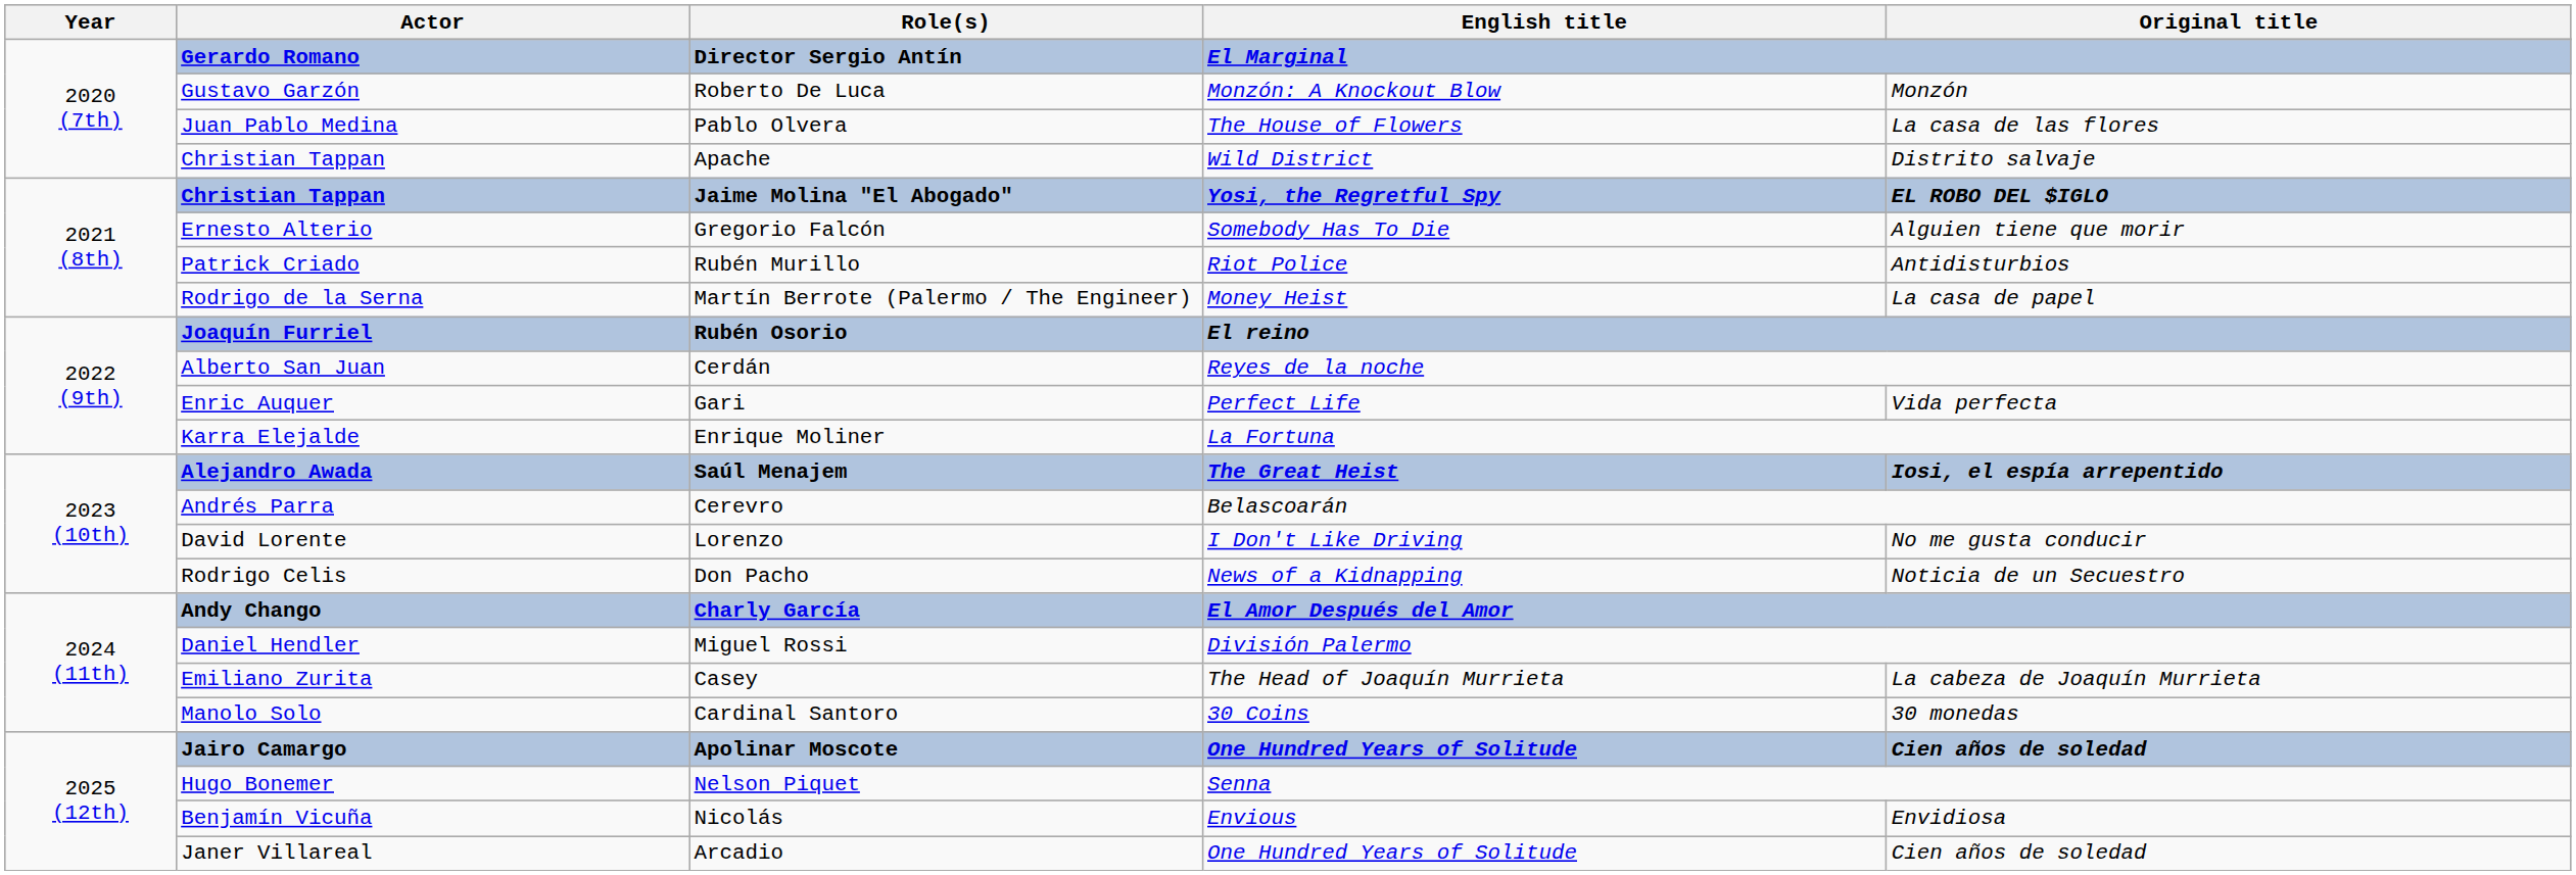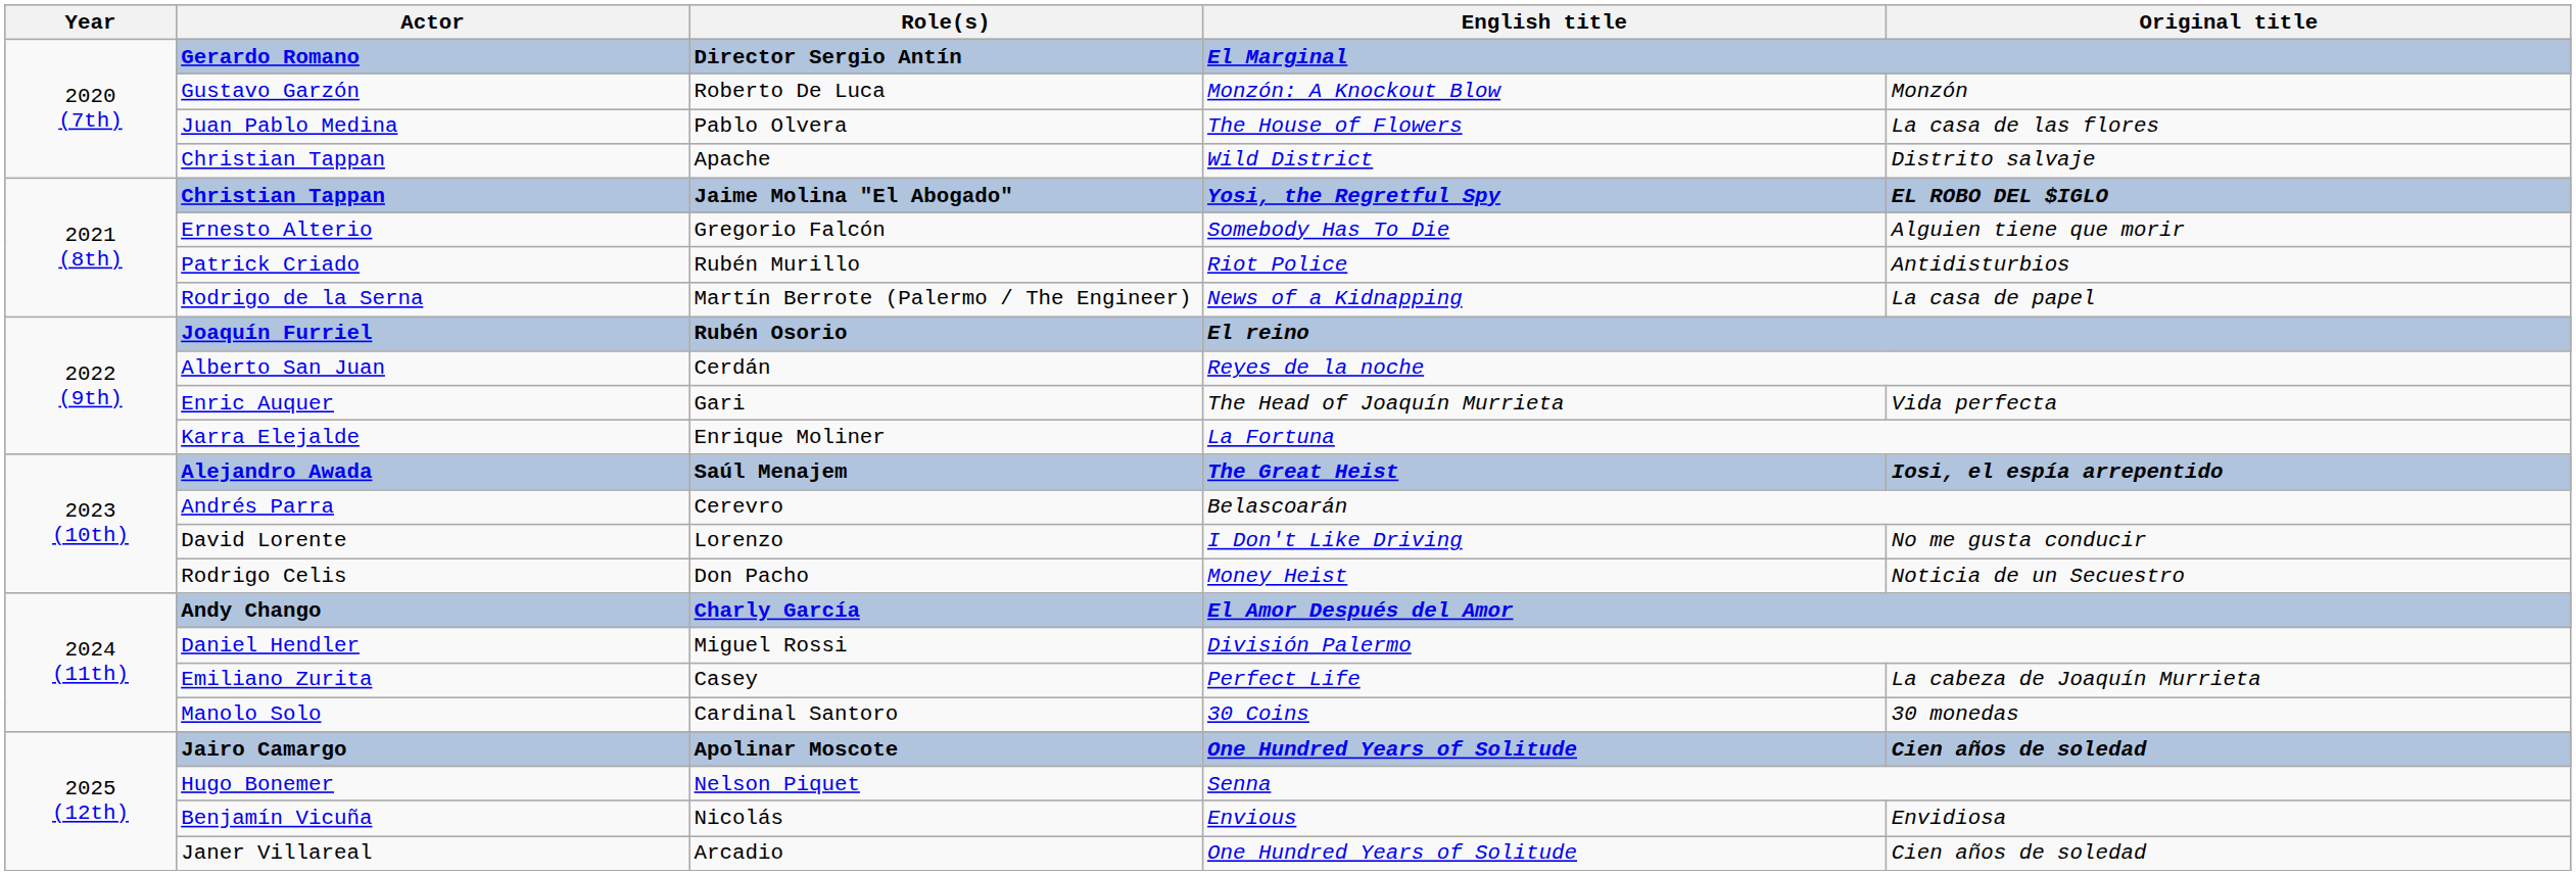 <table class="wikitable sortable" style="text-align:left;">
 <tr>
 <th scope="col" style="width:5%;">Year</th>
 <th scope="col" style="width:15%;">Actor</th>
 <th scope="col" style="width:15%;">Role(s)</th>
 <th scope="col" style="width:20%;">English title</th>
 <th scope="col" style="width:20%;">Original title</th>
 </tr>
 <tr>
 <td rowspan="5" style="text-align:center;">2020<br><a href='#'>(7th)</a><br></td>
 </tr>
 <tr>
 <td style="background:#B0C4DE;"> <strong><a href='#'>Gerardo Romano</a></strong></td>
 <td style="background:#B0C4DE;"><strong>Director Sergio Antín</strong></td>
 <td colspan="2" style="background:#B0C4DE;"><strong><em><a href='#'>El Marginal</a></em></strong></td>
 </tr>
 <tr>
 <td> <a href='#'>Gustavo Garzón</a></td>
 <td>Roberto De Luca</td>
 <td><em><a href='#'>Monzón: A Knockout Blow</a></em></td>
 <td><em>Monzón</em></td>
 </tr>
 <tr>
 <td> <a href='#'>Juan Pablo Medina</a></td>
 <td>Pablo Olvera</td>
 <td><em><a href='#'>The House of Flowers</a></em></td>
 <td><em>La casa de las flores</em></td>
 </tr>
 <tr>
 <td> <a href='#'>Christian Tappan</a></td>
 <td>Apache</td>
 <td><em><a href='#'>Wild District</a></em></td>
 <td><em>Distrito salvaje</em></td>
 </tr>
 <tr>
 <td rowspan="4" style="text-align:center;">2021<br><a href='#'>(8th)</a><br></td>
 <td style="background:#B0C4DE;"><strong> <a href='#'>Christian Tappan</a></strong></td>
 <td style="background:#B0C4DE;"><strong>Jaime Molina "El Abogado"</strong></td>
 <td style="background:#B0C4DE;"><strong><em><a href='#'>Yosi, the Regretful Spy</a></em></strong></td>
 <td style="background:#B0C4DE;"><strong><em>EL ROBO DEL $IGLO</em></strong></td>
 </tr>
 <tr>
 <td> <a href='#'>Ernesto Alterio</a></td>
 <td>Gregorio Falcón</td>
 <td><em><a href='#'>Somebody Has To Die</a></em></td>
 <td><em>Alguien tiene que morir</em></td>
 </tr>
 <tr>
 <td> <a href='#'>Patrick Criado</a></td>
 <td>Rubén Murillo</td>
 <td><em><a href='#'>Riot Police</a></em></td>
 <td><em>Antidisturbios</em></td>
 </tr>
 <tr>
 <td> <a href='#'>Rodrigo de la Serna</a></td>
 <td>Martín Berrote (Palermo / The Engineer)</td>
-<td><em><a href='#'>Money Heist</a></em></td>
+<td><em><a href='#'>News of a Kidnapping</a></em></td>
 <td><em>La casa de papel</em></td>
 </tr>
 <tr>
 <td rowspan="4" style="text-align:center;">2022<br><a href='#'>(9th)</a><br></td>
 <td style="background:#B0C4DE;"><strong> <a href='#'>Joaquín Furriel</a></strong></td>
 <td style="background:#B0C4DE;"><strong>Rubén Osorio</strong></td>
 <td style="background:#B0C4DE;" colspan="2"><strong><em>El reino</em></strong></td>
 </tr>
 <tr>
 <td> <a href='#'>Alberto San Juan</a></td>
 <td>Cerdán</td>
 <td colspan="2"><em><a href='#'>Reyes de la noche</a></em></td>
 </tr>
 <tr>
 <td> <a href='#'>Enric Auquer</a></td>
 <td>Gari</td>
-<td><em><a href='#'>Perfect Life</a></em></td>
+<td><em>The Head of Joaquín Murrieta</em></td>
 <td><em>Vida perfecta</em></td>
 </tr>
 <tr>
 <td> <a href='#'>Karra Elejalde</a></td>
 <td>Enrique Moliner</td>
 <td colspan="2"><em><a href='#'>La Fortuna</a></em></td>
 </tr>
 <tr>
 <td rowspan="4" style="text-align:center;">2023<br><a href='#'>(10th)</a><br></td>
 <td style="background:#B0C4DE;"><strong> <a href='#'>Alejandro Awada</a></strong></td>
 <td style="background:#B0C4DE;"><strong>Saúl Menajem</strong></td>
 <td style="background:#B0C4DE;"><strong><em><a href='#'>The Great Heist</a></em></strong></td>
 <td style="background:#B0C4DE;"><strong><em>Iosi, el espía arrepentido</em></strong></td>
 </tr>
 <tr>
 <td> <a href='#'>Andrés Parra</a></td>
 <td>Cerevro</td>
 <td colspan="2"><em>Belascoarán</em></td>
 </tr>
 <tr>
 <td> David Lorente</td>
 <td>Lorenzo</td>
 <td><em><a href='#'>I Don't Like Driving</a></em></td>
 <td><em>No me gusta conducir</em></td>
 </tr>
 <tr>
 <td> Rodrigo Celis</td>
 <td>Don Pacho</td>
-<td><em><a href='#'>News of a Kidnapping</a></em></td>
+<td><em><a href='#'>Money Heist</a></em></td>
 <td><em>Noticia de un Secuestro</em></td>
 </tr>
 <tr>
 <td rowspan="4" style="text-align:center;">2024<br><a href='#'>(11th)</a><br></td>
 <td style="background:#B0C4DE;"><strong> Andy Chango</strong></td>
 <td style="background:#B0C4DE;"><strong><a href='#'>Charly García</a></strong></td>
 <td style="background:#B0C4DE;" colspan="2"><strong><em><a href='#'>El Amor Después del Amor</a></em></strong></td>
 </tr>
 <tr>
 <td> <a href='#'>Daniel Hendler</a></td>
 <td>Miguel Rossi</td>
 <td colspan="2"><em><a href='#'>División Palermo</a></em></td>
 </tr>
 <tr>
 <td> <a href='#'>Emiliano Zurita</a></td>
 <td>Casey</td>
-<td><em>The Head of Joaquín Murrieta</em></td>
+<td><em><a href='#'>Perfect Life</a></em></td>
 <td><em>La cabeza de Joaquín Murrieta</em></td>
 </tr>
 <tr>
 <td> <a href='#'>Manolo Solo</a></td>
 <td>Cardinal Santoro</td>
 <td><em><a href='#'>30 Coins</a></em></td>
 <td><em>30 monedas</em></td>
 </tr>
 <tr>
 <td rowspan="4" style="text-align:center;">2025<br><a href='#'>(12th)</a><br></td>
 <td style="background:#B0C4DE;"><strong> Jairo Camargo</strong></td>
 <td style="background:#B0C4DE;"><strong>Apolinar Moscote</strong></td>
 <td style="background:#B0C4DE;"><strong><em><a href='#'>One Hundred Years of Solitude</a></em></strong></td>
 <td style="background:#B0C4DE;"><strong><em>Cien años de soledad</em></strong></td>
 </tr>
 <tr>
 <td> <a href='#'>Hugo Bonemer</a></td>
 <td><a href='#'>Nelson Piquet</a></td>
 <td colspan="2"><em><a href='#'>Senna</a></em></td>
 </tr>
 <tr>
 <td> <a href='#'>Benjamín Vicuña</a></td>
 <td>Nicolás</td>
 <td><em><a href='#'>Envious</a></em></td>
 <td><em>Envidiosa</em></td>
 </tr>
 <tr>
 <td> Janer Villareal</td>
 <td>Arcadio</td>
 <td><em><a href='#'>One Hundred Years of Solitude</a></em></td>
 <td><em>Cien años de soledad</em></td>
 </tr>
 </table>
